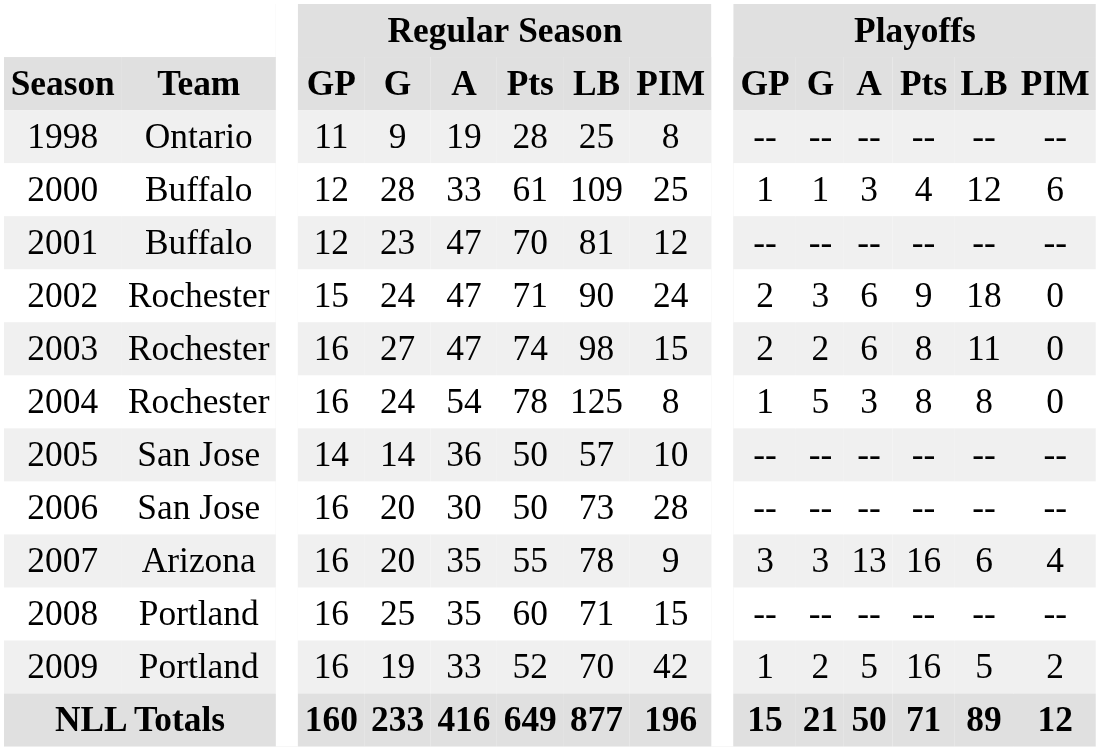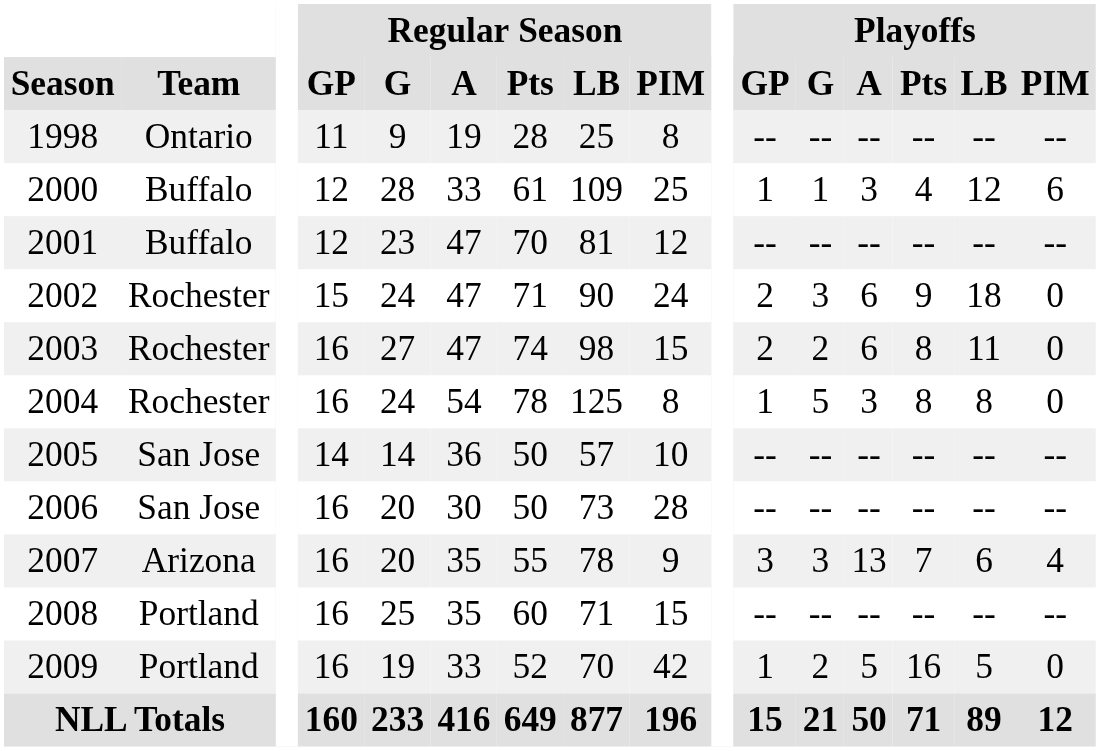 <table BORDER="0" CELLPADDING="3" CELLSPACING="0">
 <tr ALIGN="center" bgcolor="#e0e0e0">
 <th colspan="2" bgcolor="#ffffff"> </th>
 <th rowspan="99" bgcolor="#ffffff"> </th>
 <th colspan="6">Regular Season</th>
 <th rowspan="99" bgcolor="#ffffff"> </th>
 <th colspan="6">Playoffs</th>
 </tr>
 <tr ALIGN="center" bgcolor="#e0e0e0">
 <th>Season</th>
 <th>Team</th>
 <th>GP</th>
 <th>G</th>
 <th>A</th>
 <th>Pts</th>
 <th>LB</th>
 <th>PIM</th>
 <th>GP</th>
 <th>G</th>
 <th>A</th>
 <th>Pts</th>
 <th>LB</th>
 <th>PIM</th>
 </tr>
 <tr ALIGN="center" bgcolor="#f0f0f0">
 <td>1998</td>
 <td>Ontario</td>
 <td>11</td>
 <td>9</td>
 <td>19</td>
 <td>28</td>
 <td>25</td>
 <td>8</td>
 <td>--</td>
 <td>--</td>
 <td>--</td>
 <td>--</td>
 <td>--</td>
 <td>--</td>
 </tr>
 <tr ALIGN="center">
 <td>2000</td>
 <td>Buffalo</td>
 <td>12</td>
 <td>28</td>
 <td>33</td>
 <td>61</td>
 <td>109</td>
 <td>25</td>
 <td>1</td>
 <td>1</td>
 <td>3</td>
 <td>4</td>
 <td>12</td>
 <td>6</td>
 </tr>
 <tr ALIGN="center" bgcolor="#f0f0f0">
 <td>2001</td>
 <td>Buffalo</td>
 <td>12</td>
 <td>23</td>
 <td>47</td>
 <td>70</td>
 <td>81</td>
 <td>12</td>
 <td>--</td>
 <td>--</td>
 <td>--</td>
 <td>--</td>
 <td>--</td>
 <td>--</td>
 </tr>
 <tr ALIGN="center">
 <td>2002</td>
 <td>Rochester</td>
 <td>15</td>
 <td>24</td>
 <td>47</td>
 <td>71</td>
 <td>90</td>
 <td>24</td>
 <td>2</td>
 <td>3</td>
 <td>6</td>
 <td>9</td>
 <td>18</td>
 <td>0</td>
 </tr>
 <tr ALIGN="center" bgcolor="#f0f0f0">
 <td>2003</td>
 <td>Rochester</td>
 <td>16</td>
 <td>27</td>
 <td>47</td>
 <td>74</td>
 <td>98</td>
 <td>15</td>
 <td>2</td>
 <td>2</td>
 <td>6</td>
 <td>8</td>
 <td>11</td>
 <td>0</td>
 </tr>
 <tr ALIGN="center">
 <td>2004</td>
 <td>Rochester</td>
 <td>16</td>
 <td>24</td>
 <td>54</td>
 <td>78</td>
 <td>125</td>
 <td>8</td>
 <td>1</td>
 <td>5</td>
 <td>3</td>
 <td>8</td>
 <td>8</td>
 <td>0</td>
 </tr>
 <tr ALIGN="center" bgcolor="#f0f0f0">
 <td>2005</td>
 <td>San Jose</td>
 <td>14</td>
 <td>14</td>
 <td>36</td>
 <td>50</td>
 <td>57</td>
 <td>10</td>
 <td>--</td>
 <td>--</td>
 <td>--</td>
 <td>--</td>
 <td>--</td>
 <td>--</td>
 </tr>
 <tr ALIGN="center">
 <td>2006</td>
 <td>San Jose</td>
 <td>16</td>
 <td>20</td>
 <td>30</td>
 <td>50</td>
 <td>73</td>
 <td>28</td>
 <td>--</td>
 <td>--</td>
 <td>--</td>
 <td>--</td>
 <td>--</td>
 <td>--</td>
 </tr>
 <tr ALIGN="center" bgcolor="#f0f0f0">
 <td>2007</td>
 <td>Arizona</td>
 <td>16</td>
 <td>20</td>
 <td>35</td>
 <td>55</td>
 <td>78</td>
 <td>9</td>
 <td>3</td>
 <td>3</td>
 <td>13</td>
-<td>16</td>
+<td>7</td>
 <td>6</td>
 <td>4</td>
 </tr>
 <tr ALIGN="center">
 <td>2008</td>
 <td>Portland</td>
 <td>16</td>
 <td>25</td>
 <td>35</td>
 <td>60</td>
 <td>71</td>
 <td>15</td>
 <td>--</td>
 <td>--</td>
 <td>--</td>
 <td>--</td>
 <td>--</td>
 <td>--</td>
 </tr>
 <tr ALIGN="center" bgcolor="#f0f0f0">
 <td>2009</td>
 <td>Portland</td>
 <td>16</td>
 <td>19</td>
 <td>33</td>
 <td>52</td>
 <td>70</td>
 <td>42</td>
 <td>1</td>
 <td>2</td>
 <td>5</td>
 <td>16</td>
 <td>5</td>
-<td>2</td>
+<td>0</td>
 </tr>
 <tr ALIGN="center" bgcolor="#e0e0e0">
 <th colspan="2">NLL Totals</th>
 <th>160</th>
 <th>233</th>
 <th>416</th>
 <th>649</th>
 <th>877</th>
 <th>196</th>
 <th>15</th>
 <th>21</th>
 <th>50</th>
 <th>71</th>
 <th>89</th>
 <th>12</th>
 </tr>
 </table>
